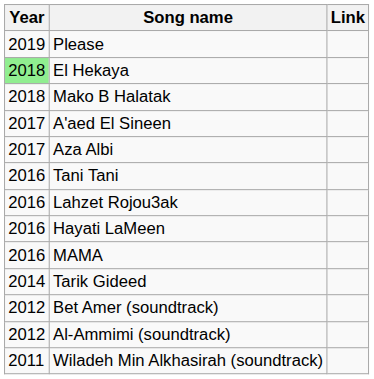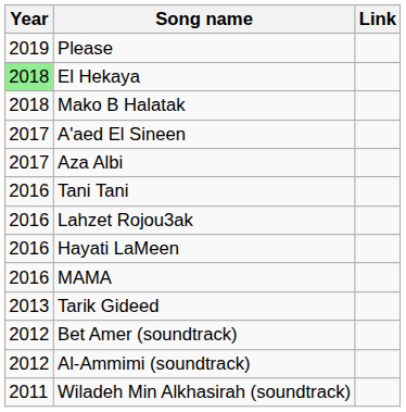 <table class="wikitable">
 <tr>
 <th>Year</th>
 <th>Song name</th>
 <th>Link</th>
 </tr>
 <tr>
 <td>2019</td>
 <td>Please</td>
 <td></td>
 </tr>
 <tr>
 <td style="background: lightgreen;">2018</td>
 <td>El Hekaya</td>
 <td></td>
 </tr>
 <tr>
 <td>2018</td>
 <td>Mako B Halatak</td>
 <td></td>
 </tr>
 <tr>
 <td>2017</td>
 <td>A'aed El Sineen</td>
 <td></td>
 </tr>
 <tr>
 <td>2017</td>
 <td>Aza Albi</td>
 <td></td>
 </tr>
 <tr>
 <td>2016</td>
 <td>Tani Tani</td>
 <td></td>
 </tr>
 <tr>
 <td>2016</td>
 <td>Lahzet Rojou3ak</td>
 <td></td>
 </tr>
 <tr>
 <td>2016</td>
 <td>Hayati LaMeen</td>
 <td></td>
 </tr>
 <tr>
 <td>2016</td>
 <td>MAMA</td>
 <td></td>
 </tr>
 <tr>
-<td>2014</td>
+<td>2013</td>
 <td>Tarik Gideed</td>
 <td></td>
 </tr>
 <tr>
 <td>2012</td>
 <td>Bet Amer (soundtrack)</td>
 <td></td>
 </tr>
 <tr>
 <td>2012</td>
 <td>Al-Ammimi (soundtrack)</td>
 <td></td>
 </tr>
 <tr>
 <td>2011</td>
 <td>Wiladeh Min Alkhasirah (soundtrack)</td>
 <td></td>
 </tr>
 </table>
